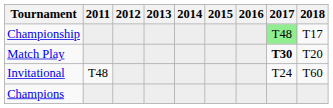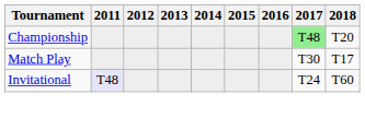 <table class="wikitable" style="text-align:center;">
 <tr>
 <th>Tournament</th>
 <th>2011</th>
 <th>2012</th>
 <th>2013</th>
 <th>2014</th>
 <th>2015</th>
 <th>2016</th>
 <th>2017</th>
 <th>2018</th>
 </tr>
 <tr>
 <td align="left"><a href='#'>Championship</a></td>
 <td style="background:#eeeeee;"></td>
 <td style="background:#eeeeee;"></td>
 <td style="background:#eeeeee;"></td>
 <td style="background:#eeeeee;"></td>
 <td style="background:#eeeeee;"></td>
 <td style="background:#eeeeee;"></td>
 <td style="background: lightgreen;">T48</td>
-<td>T17</td>
+<td>T20</td>
 </tr>
 <tr>
 <td align="left"><a href='#'>Match Play</a></td>
 <td style="background:#eeeeee;"></td>
 <td style="background:#eeeeee;"></td>
 <td style="background:#eeeeee;"></td>
 <td style="background:#eeeeee;"></td>
 <td style="background:#eeeeee;"></td>
 <td style="background:#eeeeee;"></td>
-<td><strong>T30</strong></td>
-<td>T20</td>
+<td>T30</td>
+<td>T17</td>
 </tr>
 <tr>
 <td align="left"><a href='#'>Invitational</a></td>
-<td>T48</td>
+<td style="background: lavender;">T48</td>
 <td style="background:#eeeeee;"></td>
 <td style="background:#eeeeee;"></td>
 <td style="background:#eeeeee;"></td>
 <td style="background:#eeeeee;"></td>
 <td style="background:#eeeeee;"></td>
 <td>T24</td>
 <td>T60</td>
 </tr>
-<tr>
-<td align="left"><a href='#'>Champions</a></td>
-<td style="background:#eeeeee;"></td>
-<td style="background:#eeeeee;"></td>
-<td style="background:#eeeeee;"></td>
-<td style="background:#eeeeee;"></td>
-<td style="background:#eeeeee;"></td>
-<td style="background:#eeeeee;"></td>
-<td style="background:#eeeeee;"></td>
-<td style="background:#eeeeee;"></td>
-</tr>
 </table>
